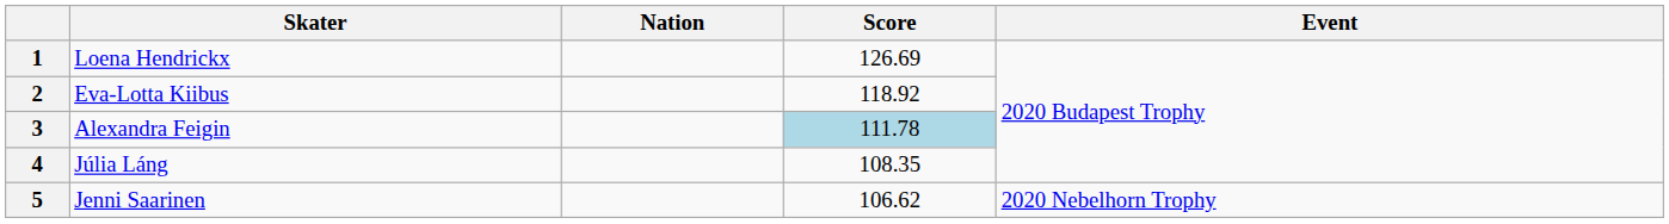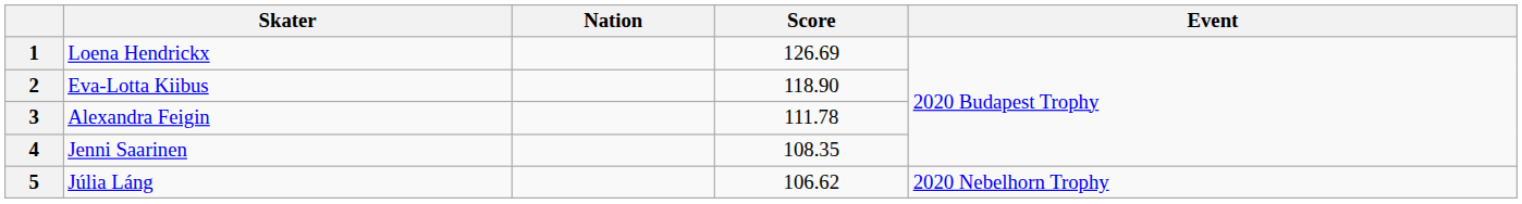 <table class="wikitable sortable" style="text-align:left; width:75%">
 <tr>
 <th scope="col"></th>
 <th scope="col">Skater</th>
 <th scope="col">Nation</th>
 <th scope="col">Score</th>
 <th scope="col">Event</th>
 </tr>
 <tr>
 <th scope="row">1</th>
 <td><a href='#'>Loena Hendrickx</a></td>
 <td></td>
 <td style="text-align:center;">126.69</td>
 <td rowspan="4"><a href='#'>2020 Budapest Trophy</a></td>
 </tr>
 <tr>
 <th scope="row">2</th>
 <td><a href='#'>Eva-Lotta Kiibus</a></td>
 <td></td>
-<td style="text-align:center;">118.92</td>
+<td style="text-align:center;">118.90</td>
 </tr>
 <tr>
 <th scope="row">3</th>
 <td><a href='#'>Alexandra Feigin</a></td>
 <td></td>
-<td style="background: lightblue; text-align:center;">111.78</td>
+<td style="text-align:center;">111.78</td>
 </tr>
 <tr>
 <th scope="row">4</th>
-<td><a href='#'>Júlia Láng</a></td>
+<td><a href='#'>Jenni Saarinen</a></td>
 <td></td>
 <td style="text-align:center;">108.35</td>
 </tr>
 <tr>
 <th scope="row">5</th>
-<td><a href='#'>Jenni Saarinen</a></td>
+<td><a href='#'>Júlia Láng</a></td>
 <td></td>
 <td style="text-align:center;">106.62</td>
 <td><a href='#'>2020 Nebelhorn Trophy</a></td>
 </tr>
 </table>
